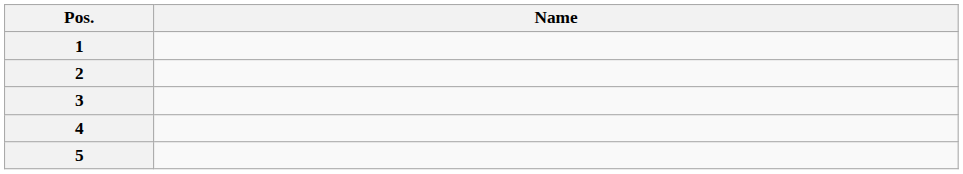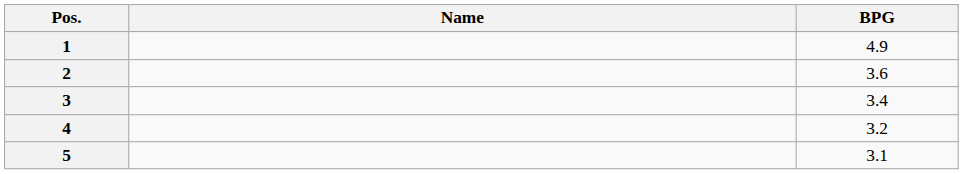 <table class=wikitable width=100% style="text-align:center;">
 <tr>
 <th width="13%">Pos.</th>
 <th width="70%">Name</th>
+<th width="17%">BPG</th>
 </tr>
 <tr>
 <th>1</th>
 <td align=left></td>
+<td>4.9</td>
 </tr>
 <tr>
 <th>2</th>
 <td align=left></td>
+<td>3.6</td>
 </tr>
 <tr>
 <th>3</th>
 <td align=left></td>
+<td>3.4</td>
 </tr>
 <tr>
 <th>4</th>
 <td align=left></td>
+<td>3.2</td>
 </tr>
 <tr>
 <th>5</th>
 <td align=left></td>
+<td>3.1</td>
 </tr>
 </table>
